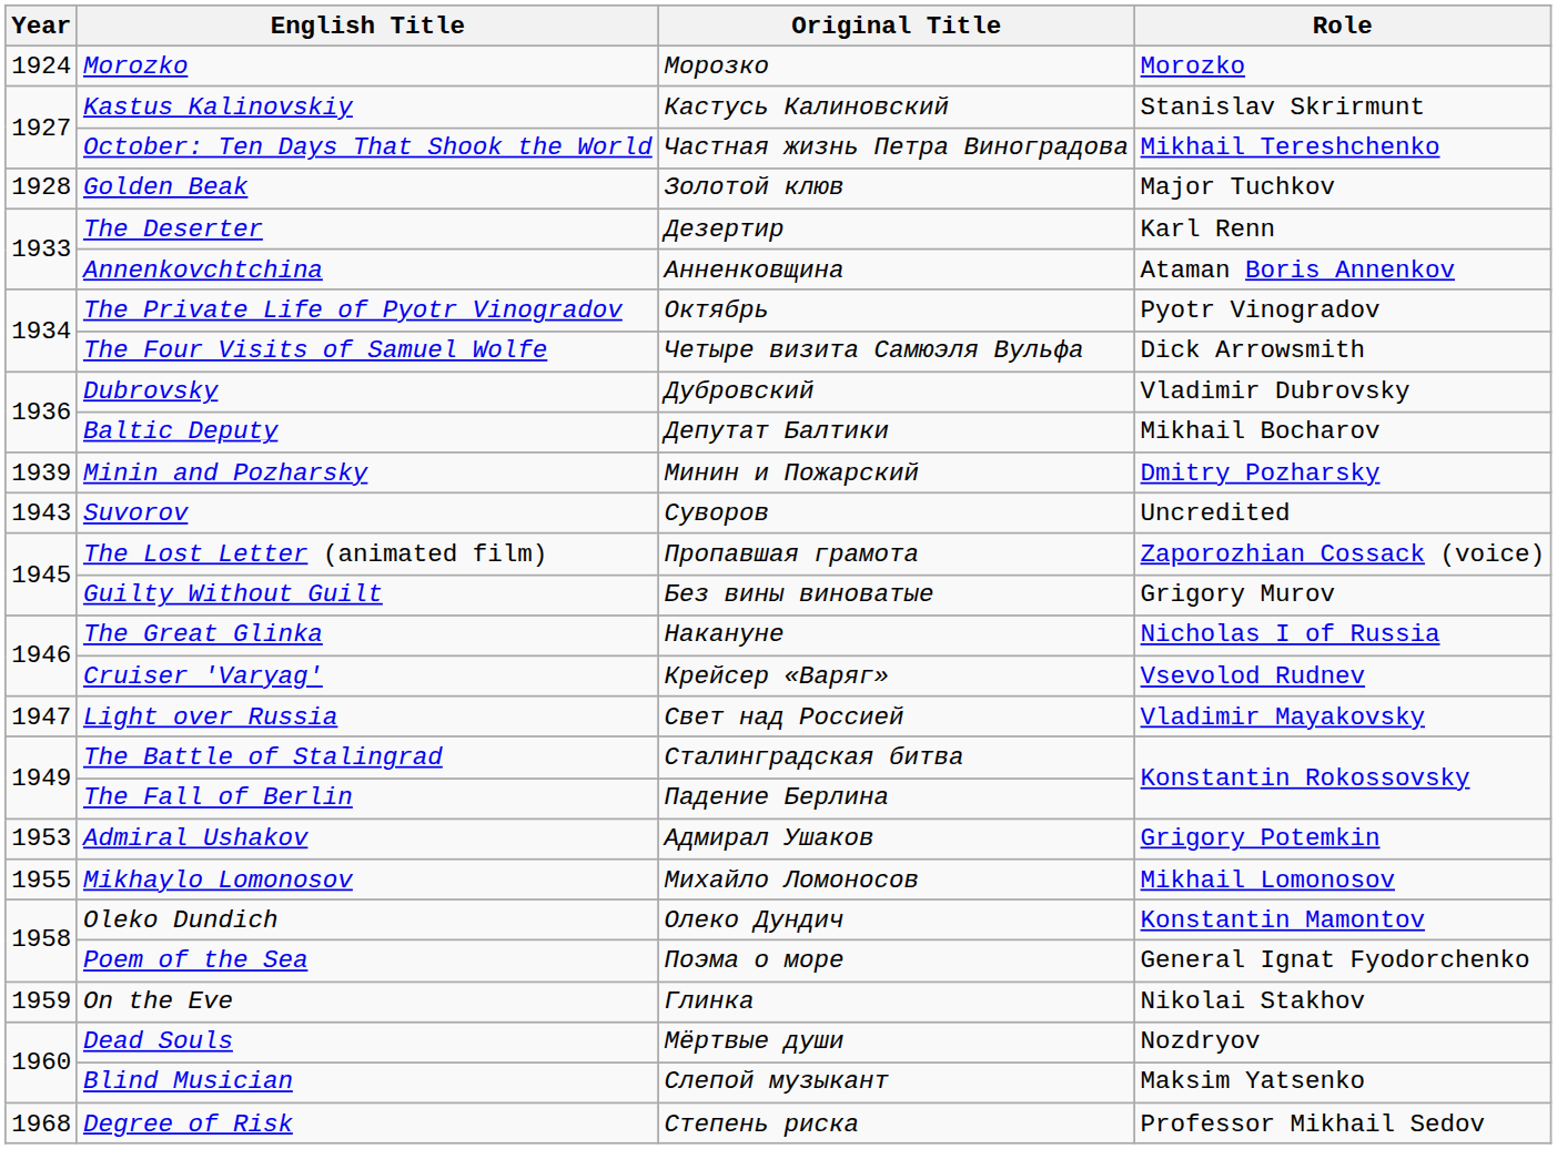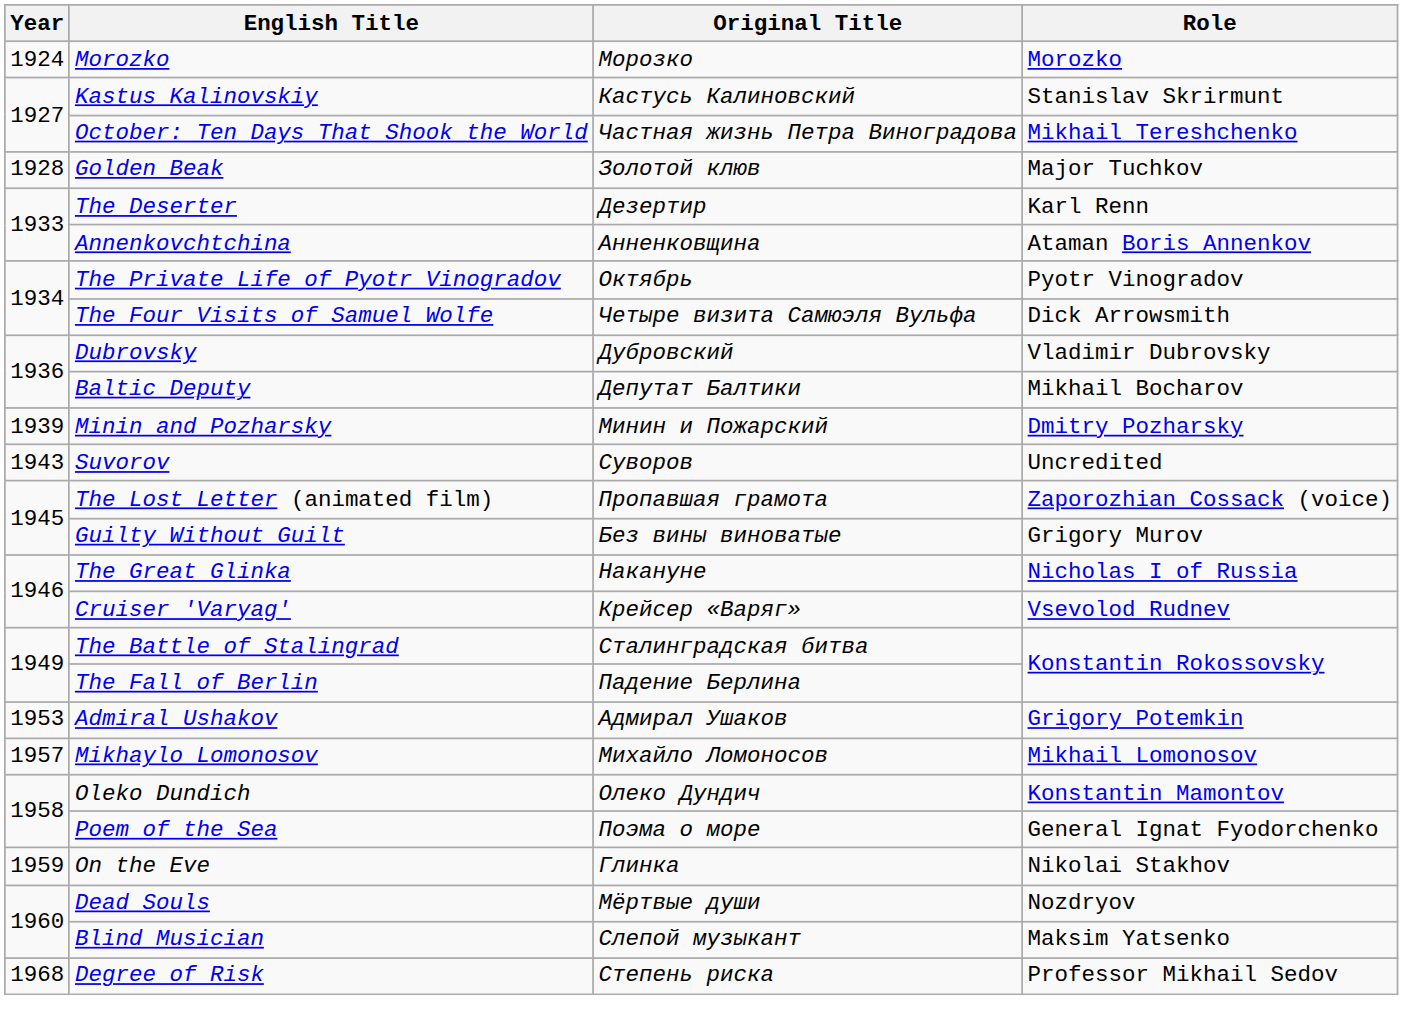 <table class="wikitable">
 <tr>
 <th>Year</th>
 <th>English Title</th>
 <th>Original Title</th>
 <th>Role</th>
 </tr>
 <tr>
 <td>1924</td>
 <td><em><a href='#'>Morozko</a></em></td>
 <td><em>Морозко</em></td>
 <td><a href='#'>Morozko</a></td>
 </tr>
 <tr>
 <td rowspan="2">1927</td>
 <td><em><a href='#'>Kastus Kalinovskiy</a></em></td>
 <td><em>Кастусь Калиновский</em></td>
 <td>Stanislav Skrirmunt</td>
 </tr>
 <tr>
 <td><em><a href='#'>October: Ten Days That Shook the World</a></em></td>
 <td><em>Частная жизнь Петра Виноградова</em></td>
 <td><a href='#'>Mikhail Tereshchenko</a></td>
 </tr>
 <tr>
 <td>1928</td>
 <td><em><a href='#'>Golden Beak</a></em></td>
 <td><em>Золотой клюв</em></td>
 <td>Major Tuchkov</td>
 </tr>
 <tr>
 <td rowspan="2">1933</td>
 <td><em><a href='#'>The Deserter</a></em></td>
 <td><em>Дезертир</em></td>
 <td>Karl Renn</td>
 </tr>
 <tr>
 <td><em><a href='#'>Annenkovchtchina</a></em></td>
 <td><em>Анненковщина</em></td>
 <td>Ataman <a href='#'>Boris Annenkov</a></td>
 </tr>
 <tr>
 <td rowspan="2">1934</td>
 <td><em><a href='#'>The Private Life of Pyotr Vinogradov</a></em></td>
 <td><em>Октябрь</em></td>
 <td>Pyotr Vinogradov</td>
 </tr>
 <tr>
 <td><em><a href='#'>The Four Visits of Samuel Wolfe</a></em></td>
 <td><em>Четыре визита Самюэля Вульфа</em></td>
 <td>Dick Arrowsmith</td>
 </tr>
 <tr>
 <td rowspan="2">1936</td>
 <td><em><a href='#'>Dubrovsky</a></em></td>
 <td><em>Дубровский</em></td>
 <td>Vladimir Dubrovsky</td>
 </tr>
 <tr>
 <td><em><a href='#'>Baltic Deputy</a></em></td>
 <td><em>Депутат Балтики</em></td>
 <td>Mikhail Bocharov</td>
 </tr>
 <tr>
 <td>1939</td>
 <td><em><a href='#'>Minin and Pozharsky</a></em></td>
 <td><em>Минин и Пожарский</em></td>
 <td><a href='#'>Dmitry Pozharsky</a></td>
 </tr>
 <tr>
 <td>1943</td>
 <td><em><a href='#'>Suvorov</a></em></td>
 <td><em>Суворов</em></td>
 <td>Uncredited</td>
 </tr>
 <tr>
 <td rowspan="2">1945</td>
 <td><em><a href='#'>The Lost Letter</a></em> (animated film)</td>
 <td><em>Пропавшая грамота</em></td>
 <td><a href='#'>Zaporozhian Cossack</a> (voice)</td>
 </tr>
 <tr>
 <td><em><a href='#'>Guilty Without Guilt</a></em></td>
 <td><em>Без вины виноватые</em></td>
 <td>Grigory Murov</td>
 </tr>
 <tr>
 <td rowspan="2">1946</td>
 <td><em><a href='#'>The Great Glinka</a></em></td>
 <td><em>Накануне</em></td>
 <td><a href='#'>Nicholas I of Russia</a></td>
 </tr>
 <tr>
 <td><em><a href='#'>Cruiser 'Varyag'</a></em></td>
 <td><em>Крейсер «Варяг»</em></td>
 <td><a href='#'>Vsevolod Rudnev</a></td>
 </tr>
 <tr>
-<td>1947</td>
-<td><em><a href='#'>Light over Russia</a></em></td>
-<td><em>Свет над Россией</em></td>
-<td><a href='#'>Vladimir Mayakovsky</a></td>
-</tr>
-<tr>
 <td rowspan="2">1949</td>
 <td><em><a href='#'>The Battle of Stalingrad</a></em></td>
 <td><em>Сталинградская битва</em></td>
 <td rowspan="2"><a href='#'>Konstantin Rokossovsky</a></td>
 </tr>
 <tr>
 <td><em><a href='#'>The Fall of Berlin</a></em></td>
 <td><em>Падение Берлина</em></td>
 </tr>
 <tr>
 <td>1953</td>
 <td><em><a href='#'>Admiral Ushakov</a></em></td>
 <td><em>Адмирал Ушаков</em></td>
 <td><a href='#'>Grigory Potemkin</a></td>
 </tr>
 <tr>
-<td>1955</td>
+<td>1957</td>
 <td><em><a href='#'>Mikhaylo Lomonosov</a></em></td>
 <td><em>Михайло Ломоносов</em></td>
 <td><a href='#'>Mikhail Lomonosov</a></td>
 </tr>
 <tr>
 <td rowspan="2">1958</td>
 <td><em>Oleko Dundich</em></td>
 <td><em>Олеко Дундич</em></td>
 <td><a href='#'>Konstantin Mamontov</a></td>
 </tr>
 <tr>
 <td><em><a href='#'>Poem of the Sea</a></em></td>
 <td><em>Поэма о море</em></td>
 <td>General Ignat Fyodorchenko</td>
 </tr>
 <tr>
 <td>1959</td>
 <td><em>On the Eve</em></td>
 <td><em>Глинка</em></td>
 <td>Nikolai Stakhov</td>
 </tr>
 <tr>
 <td rowspan="2">1960</td>
 <td><em><a href='#'>Dead Souls</a></em></td>
 <td><em>Мёртвые души</em></td>
 <td>Nozdryov</td>
 </tr>
 <tr>
 <td><em><a href='#'>Blind Musician</a></em></td>
 <td><em>Слепой музыкант</em></td>
 <td>Maksim Yatsenko</td>
 </tr>
 <tr>
 <td>1968</td>
 <td><em><a href='#'>Degree of Risk</a></em></td>
 <td><em>Степень риска</em></td>
 <td>Professor Mikhail Sedov</td>
 </tr>
 </table>
